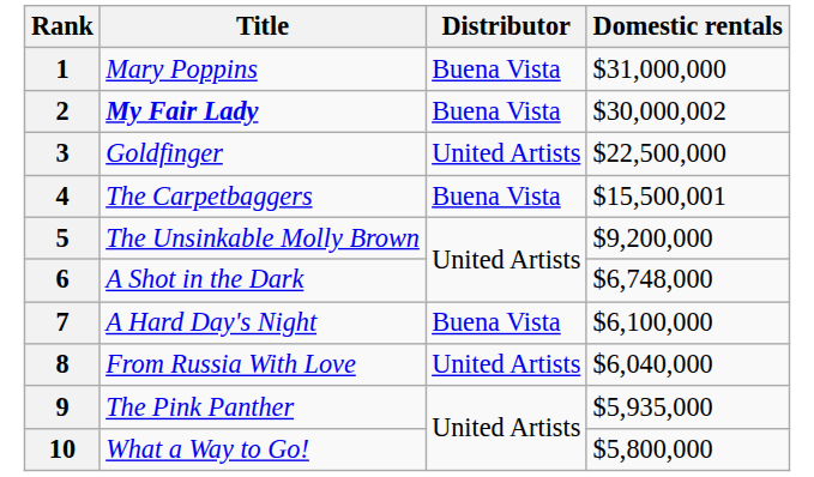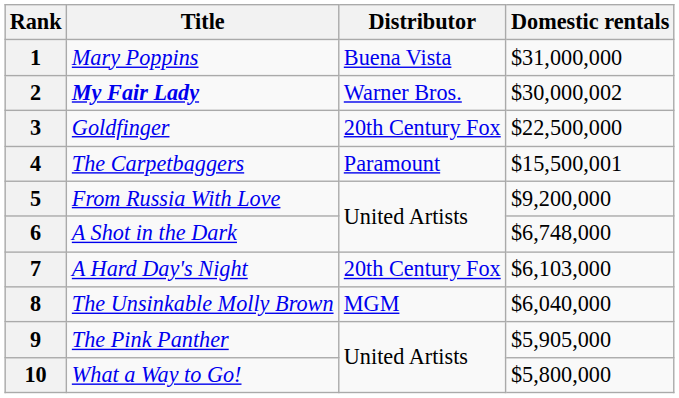 <table class="wikitable sortable" style="margin:auto; margin:auto;">
 <tr>
 <th>Rank</th>
 <th>Title</th>
 <th>Distributor</th>
 <th>Domestic rentals</th>
 </tr>
 <tr>
 <th style="text-align:center;">1</th>
 <td><em><a href='#'>Mary Poppins</a></em></td>
 <td><a href='#'>Buena Vista</a></td>
 <td>$31,000,000</td>
 </tr>
 <tr>
 <th style="text-align:center;">2</th>
 <td><strong><em><a href='#'>My Fair Lady</a></em></strong></td>
-<td><a href='#'>Buena Vista</a></td>
+<td><a href='#'>Warner Bros.</a></td>
 <td>$30,000,002</td>
 </tr>
 <tr>
 <th style="text-align:center;">3</th>
 <td><em><a href='#'>Goldfinger</a></em></td>
-<td><a href='#'>United Artists</a></td>
+<td><a href='#'>20th Century Fox</a></td>
 <td>$22,500,000</td>
 </tr>
 <tr>
 <th style="text-align:center;">4</th>
 <td><em><a href='#'>The Carpetbaggers</a></em></td>
-<td><a href='#'>Buena Vista</a></td>
+<td><a href='#'>Paramount</a></td>
 <td>$15,500,001</td>
 </tr>
 <tr>
 <th style="text-align:center;">5</th>
-<td><em><a href='#'>The Unsinkable Molly Brown</a></em></td>
+<td><em><a href='#'>From Russia With Love</a></em></td>
 <td rowspan="2">United Artists</td>
 <td>$9,200,000</td>
 </tr>
 <tr>
 <th style="text-align:center;">6</th>
 <td><em><a href='#'>A Shot in the Dark</a></em></td>
 <td>$6,748,000</td>
 </tr>
 <tr>
 <th style="text-align:center;">7</th>
 <td><em><a href='#'>A Hard Day's Night</a></em></td>
-<td><a href='#'>Buena Vista</a></td>
-<td>$6,100,000</td>
+<td><a href='#'>20th Century Fox</a></td>
+<td>$6,103,000</td>
 </tr>
 <tr>
 <th style="text-align:center;">8</th>
-<td><em><a href='#'>From Russia With Love</a></em></td>
-<td><a href='#'>United Artists</a></td>
+<td><em><a href='#'>The Unsinkable Molly Brown</a></em></td>
+<td><a href='#'>MGM</a></td>
 <td>$6,040,000</td>
 </tr>
 <tr>
 <th style="text-align:center;">9</th>
 <td><em><a href='#'>The Pink Panther</a></em></td>
 <td rowspan="2">United Artists</td>
-<td>$5,935,000</td>
+<td>$5,905,000</td>
 </tr>
 <tr>
 <th style="text-align:center;">10</th>
 <td><em><a href='#'>What a Way to Go!</a></em></td>
 <td>$5,800,000</td>
 </tr>
 </table>
